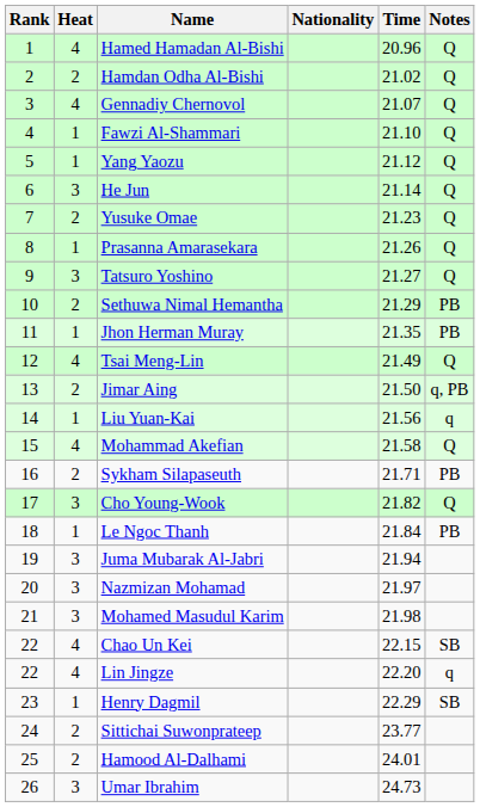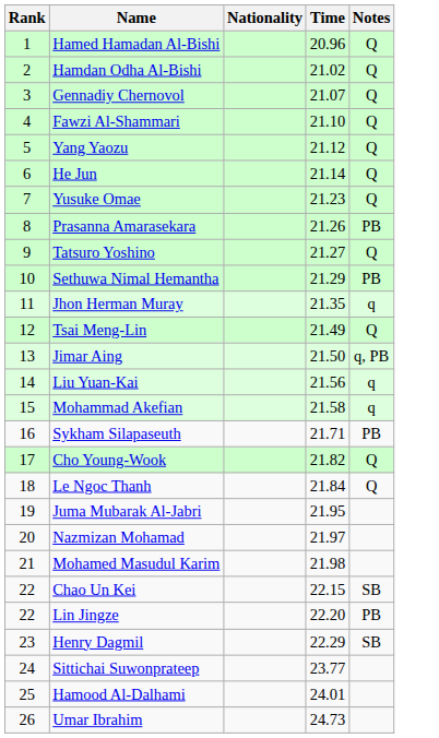 <table class="wikitable sortable" style="text-align:center; font-size:95%">
 <tr>
 <th>Rank</th>
-<th>Heat</th>
 <th>Name</th>
 <th>Nationality</th>
 <th>Time</th>
 <th>Notes</th>
 </tr>
 <tr bgcolor=ccffcc>
 <td>1</td>
-<td>4</td>
 <td align=left><a href='#'>Hamed Hamadan Al-Bishi</a></td>
 <td align=left></td>
 <td>20.96</td>
 <td>Q</td>
 </tr>
 <tr bgcolor=ccffcc>
-<td>2</td>
 <td>2</td>
 <td align=left><a href='#'>Hamdan Odha Al-Bishi</a></td>
 <td align=left></td>
 <td>21.02</td>
 <td>Q</td>
 </tr>
 <tr bgcolor=ccffcc>
 <td>3</td>
-<td>4</td>
 <td align=left><a href='#'>Gennadiy Chernovol</a></td>
 <td align=left></td>
 <td>21.07</td>
 <td>Q</td>
 </tr>
 <tr bgcolor=ccffcc>
 <td>4</td>
-<td>1</td>
 <td align=left><a href='#'>Fawzi Al-Shammari</a></td>
 <td align=left></td>
 <td>21.10</td>
 <td>Q</td>
 </tr>
 <tr bgcolor=ccffcc>
 <td>5</td>
-<td>1</td>
 <td align=left><a href='#'>Yang Yaozu</a></td>
 <td align=left></td>
 <td>21.12</td>
 <td>Q</td>
 </tr>
 <tr bgcolor=ccffcc>
 <td>6</td>
-<td>3</td>
 <td align=left><a href='#'>He Jun</a></td>
 <td align=left></td>
 <td>21.14</td>
 <td>Q</td>
 </tr>
 <tr bgcolor=ccffcc>
 <td>7</td>
-<td>2</td>
 <td align=left><a href='#'>Yusuke Omae</a></td>
 <td align=left></td>
 <td>21.23</td>
 <td>Q</td>
 </tr>
 <tr bgcolor=ccffcc>
 <td>8</td>
-<td>1</td>
 <td align=left><a href='#'>Prasanna Amarasekara</a></td>
 <td align=left></td>
 <td>21.26</td>
-<td>Q</td>
+<td>PB</td>
 </tr>
 <tr bgcolor=ccffcc>
 <td>9</td>
-<td>3</td>
 <td align=left><a href='#'>Tatsuro Yoshino</a></td>
 <td align=left></td>
 <td>21.27</td>
 <td>Q</td>
 </tr>
 <tr bgcolor=ccffcc>
 <td>10</td>
-<td>2</td>
 <td align=left><a href='#'>Sethuwa Nimal Hemantha</a></td>
 <td align=left></td>
 <td>21.29</td>
 <td>PB</td>
 </tr>
 <tr bgcolor=ddffdd>
 <td>11</td>
-<td>1</td>
 <td align=left><a href='#'>Jhon Herman Muray</a></td>
 <td align=left></td>
 <td>21.35</td>
-<td>PB</td>
+<td>q</td>
 </tr>
 <tr bgcolor=ccffcc>
 <td>12</td>
-<td>4</td>
 <td align=left><a href='#'>Tsai Meng-Lin</a></td>
 <td align=left></td>
 <td>21.49</td>
 <td>Q</td>
 </tr>
 <tr bgcolor=ddffdd>
 <td>13</td>
-<td>2</td>
 <td align=left><a href='#'>Jimar Aing</a></td>
 <td align=left></td>
 <td>21.50</td>
 <td>q, PB</td>
 </tr>
 <tr bgcolor=ddffdd>
 <td>14</td>
-<td>1</td>
 <td align=left><a href='#'>Liu Yuan-Kai</a></td>
 <td align=left></td>
 <td>21.56</td>
 <td>q</td>
 </tr>
 <tr bgcolor=ddffdd>
 <td>15</td>
-<td>4</td>
 <td align=left><a href='#'>Mohammad Akefian</a></td>
 <td align=left></td>
 <td>21.58</td>
-<td>Q</td>
+<td>q</td>
 </tr>
 <tr>
 <td>16</td>
-<td>2</td>
 <td align=left><a href='#'>Sykham Silapaseuth</a></td>
 <td align=left></td>
 <td>21.71</td>
 <td>PB</td>
 </tr>
 <tr bgcolor=ccffcc>
 <td>17</td>
-<td>3</td>
 <td align=left><a href='#'>Cho Young-Wook</a></td>
 <td align=left></td>
 <td>21.82</td>
 <td>Q</td>
 </tr>
 <tr>
 <td>18</td>
-<td>1</td>
 <td align=left><a href='#'>Le Ngoc Thanh</a></td>
 <td align=left></td>
 <td>21.84</td>
-<td>PB</td>
+<td>Q</td>
 </tr>
 <tr>
 <td>19</td>
-<td>3</td>
 <td align=left><a href='#'>Juma Mubarak Al-Jabri</a></td>
 <td align=left></td>
-<td>21.94</td>
+<td>21.95</td>
 <td></td>
 </tr>
 <tr>
 <td>20</td>
-<td>3</td>
 <td align=left><a href='#'>Nazmizan Mohamad</a></td>
 <td align=left></td>
 <td>21.97</td>
 <td></td>
 </tr>
 <tr>
 <td>21</td>
-<td>3</td>
 <td align=left><a href='#'>Mohamed Masudul Karim</a></td>
 <td align=left></td>
 <td>21.98</td>
 <td></td>
 </tr>
 <tr>
 <td>22</td>
-<td>4</td>
 <td align=left><a href='#'>Chao Un Kei</a></td>
 <td align=left></td>
 <td>22.15</td>
 <td>SB</td>
 </tr>
 <tr>
 <td>22</td>
-<td>4</td>
 <td align=left><a href='#'>Lin Jingze</a></td>
 <td align=left></td>
 <td>22.20</td>
-<td>q</td>
+<td>PB</td>
 </tr>
 <tr>
 <td>23</td>
-<td>1</td>
 <td align=left><a href='#'>Henry Dagmil</a></td>
 <td align=left></td>
 <td>22.29</td>
 <td>SB</td>
 </tr>
 <tr>
 <td>24</td>
-<td>2</td>
 <td align=left><a href='#'>Sittichai Suwonprateep</a></td>
 <td align=left></td>
 <td>23.77</td>
 <td></td>
 </tr>
 <tr>
 <td>25</td>
-<td>2</td>
 <td align=left><a href='#'>Hamood Al-Dalhami</a></td>
 <td align=left></td>
 <td>24.01</td>
 <td></td>
 </tr>
 <tr>
 <td>26</td>
-<td>3</td>
 <td align=left><a href='#'>Umar Ibrahim</a></td>
 <td align=left></td>
 <td>24.73</td>
 <td></td>
 </tr>
 </table>
